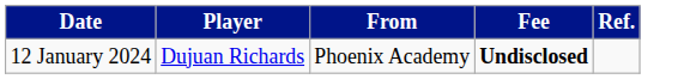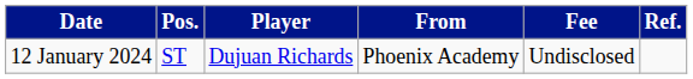 <table class="wikitable plainrowheaders sortable">
 <tr>
 <th style="background:#001489; color:#FFFFFF;">Date</th>
+<th style="background:#001489; color:#FFFFFF;">Pos.</th>
 <th style="background:#001489; color:#FFFFFF;">Player</th>
 <th style="background:#001489; color:#FFFFFF;">From</th>
 <th style="background:#001489; color:#FFFFFF;">Fee</th>
 <th style="background:#001489; color:#FFFFFF;">Ref.</th>
 </tr>
 <tr>
 <td>12 January 2024</td>
+<td><a href='#'>ST</a></td>
 <td> <a href='#'>Dujuan Richards</a></td>
 <td> Phoenix Academy</td>
-<td><strong>Undisclosed</strong></td>
+<td>Undisclosed</td>
 <td></td>
 </tr>
 </table>
